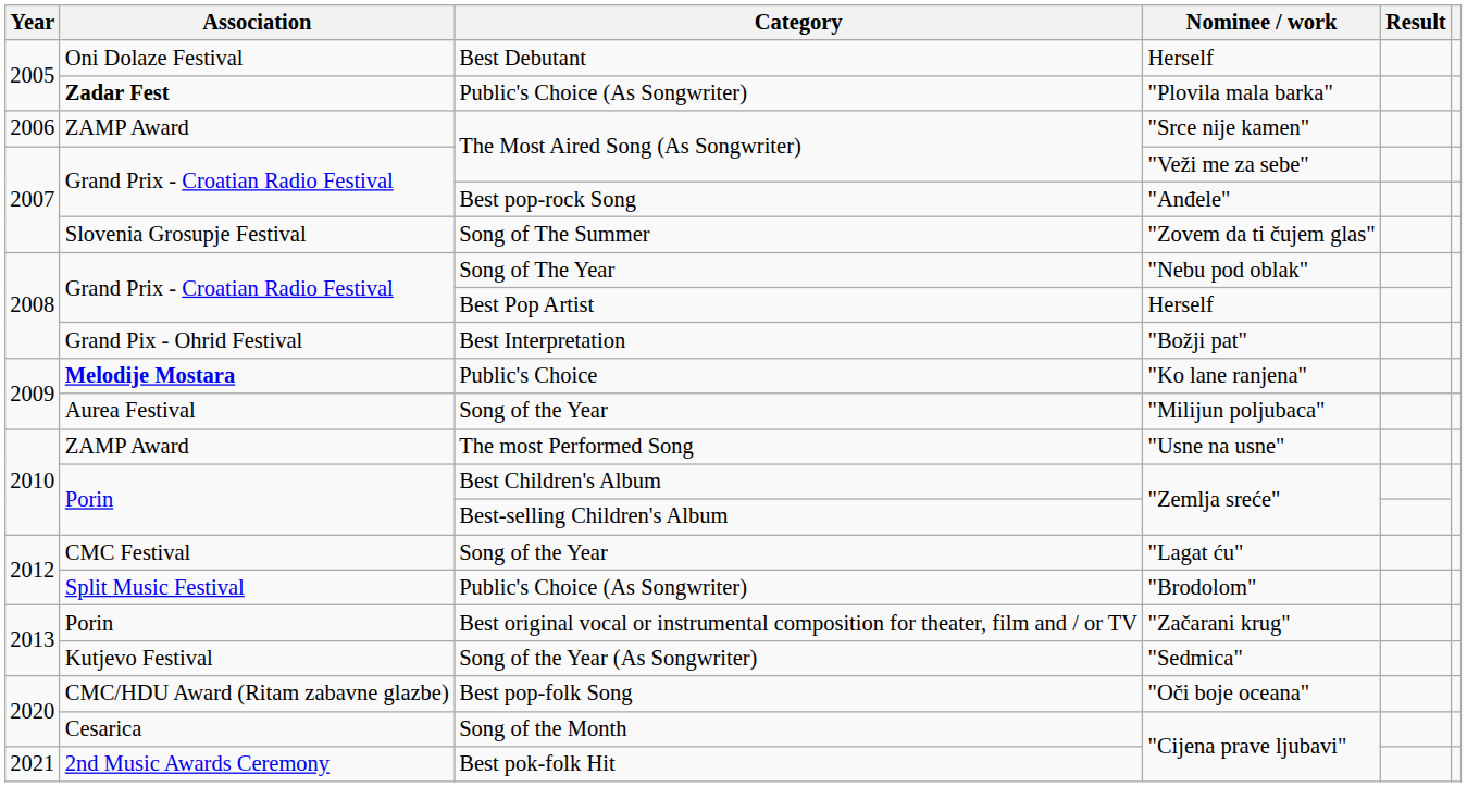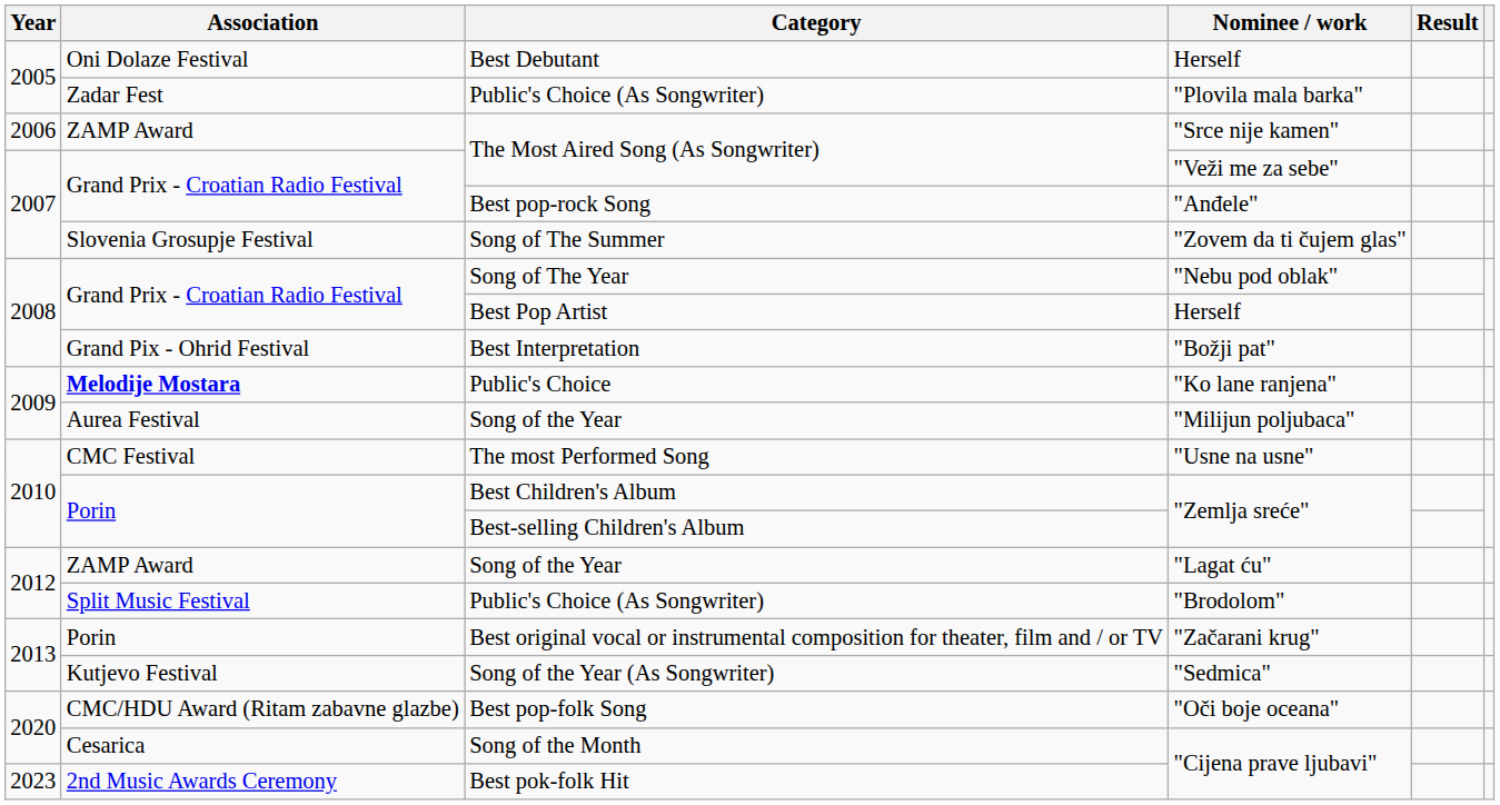 <table class="wikitable sortable">
 <tr>
 <th>Year</th>
 <th>Association</th>
 <th>Category</th>
 <th>Nominee / work</th>
 <th>Result</th>
 <th class="unsortable"></th>
 </tr>
 <tr>
 <td rowspan="2">2005</td>
 <td>Oni Dolaze Festival</td>
 <td>Best Debutant</td>
 <td>Herself</td>
 <td></td>
 <td></td>
 </tr>
 <tr>
-<td><strong>Zadar Fest</strong></td>
+<td>Zadar Fest</td>
 <td>Public's Choice (As Songwriter)</td>
 <td>"Plovila mala barka"</td>
 <td></td>
 <td></td>
 </tr>
 <tr>
 <td>2006</td>
 <td>ZAMP Award</td>
 <td rowspan="2">The Most Aired Song (As Songwriter)</td>
 <td>"Srce nije kamen"</td>
 <td></td>
 <td></td>
 </tr>
 <tr>
 <td rowspan="3">2007</td>
 <td rowspan="2">Grand Prix - <a href='#'>Croatian Radio Festival</a></td>
 <td>"Veži me za sebe"</td>
 <td></td>
 <td></td>
 </tr>
 <tr>
 <td>Best pop-rock Song</td>
 <td>"Anđele"</td>
 <td></td>
 <td></td>
 </tr>
 <tr>
 <td>Slovenia Grosupje Festival</td>
 <td>Song of The Summer</td>
 <td>"Zovem da ti čujem glas"</td>
 <td></td>
 <td></td>
 </tr>
 <tr>
 <td rowspan="3">2008</td>
 <td rowspan="2">Grand Prix - <a href='#'>Croatian Radio Festival</a></td>
 <td>Song of The Year</td>
 <td>"Nebu pod oblak"</td>
 <td></td>
 <td rowspan="2"></td>
 </tr>
 <tr>
 <td>Best Pop Artist</td>
 <td>Herself</td>
 <td></td>
 </tr>
 <tr>
 <td>Grand Pix - Ohrid Festival</td>
 <td>Best Interpretation</td>
 <td>"Božji pat"</td>
 <td></td>
 <td></td>
 </tr>
 <tr>
 <td rowspan="2">2009</td>
 <td><strong><a href='#'>Melodije Mostara</a></strong></td>
 <td>Public's Choice</td>
 <td>"Ko lane ranjena"</td>
 <td></td>
 <td></td>
 </tr>
 <tr>
 <td>Aurea Festival</td>
 <td>Song of the Year</td>
 <td>"Milijun poljubaca"</td>
 <td></td>
 <td></td>
 </tr>
 <tr>
 <td rowspan="3">2010</td>
-<td>ZAMP Award</td>
+<td>CMC Festival</td>
 <td>The most Performed Song</td>
 <td>"Usne na usne"</td>
 <td></td>
 <td></td>
 </tr>
 <tr>
 <td rowspan="2"><a href='#'>Porin</a></td>
 <td>Best Children's Album</td>
 <td rowspan="2">"Zemlja sreće"</td>
 <td></td>
 <td rowspan="2"></td>
 </tr>
 <tr>
 <td>Best-selling Children's Album</td>
 <td></td>
 </tr>
 <tr>
 <td rowspan="2">2012</td>
-<td>CMC Festival</td>
+<td>ZAMP Award</td>
 <td>Song of the Year</td>
 <td>"Lagat ću"</td>
 <td></td>
 <td></td>
 </tr>
 <tr>
 <td><a href='#'>Split Music Festival</a></td>
 <td>Public's Choice (As Songwriter)</td>
 <td>"Brodolom"</td>
 <td></td>
 <td></td>
 </tr>
 <tr>
 <td rowspan="2">2013</td>
 <td>Porin</td>
 <td>Best original vocal or instrumental composition for theater, film and / or TV</td>
 <td>"Začarani krug"</td>
 <td></td>
 <td></td>
 </tr>
 <tr>
 <td>Kutjevo Festival</td>
 <td>Song of the Year (As Songwriter)</td>
 <td>"Sedmica"</td>
 <td></td>
 <td></td>
 </tr>
 <tr>
 <td rowspan="2">2020</td>
 <td>CMC/HDU Award (Ritam zabavne glazbe)</td>
 <td>Best pop-folk Song</td>
 <td>"Oči boje oceana"</td>
 <td></td>
 <td></td>
 </tr>
 <tr>
 <td>Cesarica</td>
 <td>Song of the Month</td>
 <td rowspan="2">"Cijena prave ljubavi"</td>
 <td></td>
 <td></td>
 </tr>
 <tr>
-<td>2021</td>
+<td>2023</td>
 <td><a href='#'>2nd Music Awards Ceremony</a></td>
 <td>Best pok-folk Hit</td>
 <td></td>
 <td></td>
 </tr>
 </table>
